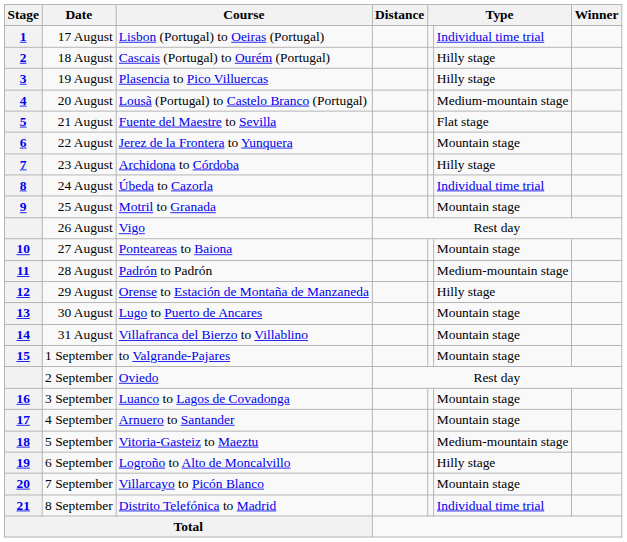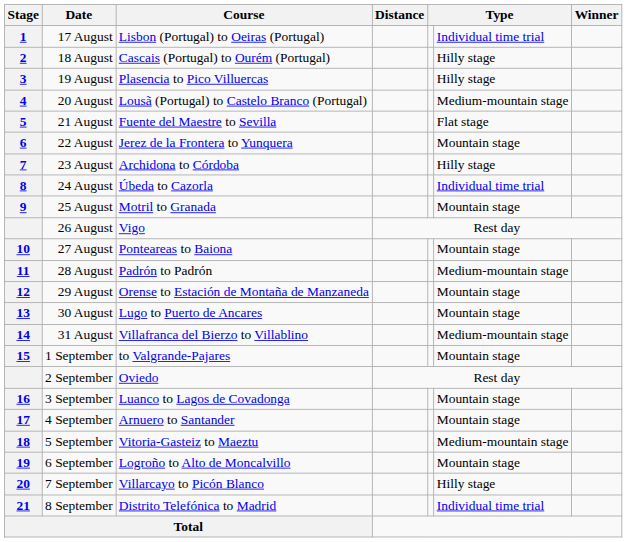 <table class="wikitable">
 <tr>
 <th scope="col">Stage</th>
 <th scope="col">Date</th>
 <th scope="col">Course</th>
 <th scope="col">Distance</th>
 <th scope="col" colspan="2">Type</th>
 <th scope="col">Winner</th>
 </tr>
 <tr>
 <th scope="row"><a href='#'>1</a></th>
 <td style="text-align:right">17 August</td>
 <td><a href='#'>Lisbon</a> (Portugal) to <a href='#'>Oeiras</a> (Portugal)</td>
 <td style="text-align:center;"></td>
 <td></td>
 <td><a href='#'>Individual time trial</a></td>
 <td></td>
 </tr>
 <tr>
 <th scope="row"><a href='#'>2</a></th>
 <td style="text-align:right">18 August</td>
 <td><a href='#'>Cascais</a> (Portugal) to <a href='#'>Ourém</a> (Portugal)</td>
 <td style="text-align:center;"></td>
 <td></td>
 <td>Hilly stage</td>
 <td></td>
 </tr>
 <tr>
 <th scope="row"><a href='#'>3</a></th>
 <td style="text-align:right">19 August</td>
 <td><a href='#'>Plasencia</a> to <a href='#'>Pico Villuercas</a></td>
 <td style="text-align:center;"></td>
 <td></td>
 <td>Hilly stage</td>
 <td></td>
 </tr>
 <tr>
 <th scope="row"><a href='#'>4</a></th>
 <td style="text-align:right">20 August</td>
 <td><a href='#'>Lousã</a> (Portugal) to <a href='#'>Castelo Branco</a> (Portugal)</td>
 <td style="text-align:center;"></td>
 <td></td>
 <td>Medium-mountain stage</td>
 <td></td>
 </tr>
 <tr>
 <th scope="row"><a href='#'>5</a></th>
 <td style="text-align:right">21 August</td>
 <td><a href='#'>Fuente del Maestre</a> to <a href='#'>Sevilla</a></td>
 <td style="text-align:center;"></td>
 <td></td>
 <td>Flat stage</td>
 <td></td>
 </tr>
 <tr>
 <th scope="row"><a href='#'>6</a></th>
 <td style="text-align:right">22 August</td>
 <td><a href='#'>Jerez de la Frontera</a> to <a href='#'>Yunquera</a></td>
 <td style="text-align:center;"></td>
 <td></td>
 <td>Mountain stage</td>
 <td></td>
 </tr>
 <tr>
 <th scope="row"><a href='#'>7</a></th>
 <td style="text-align:right">23 August</td>
 <td><a href='#'>Archidona</a> to <a href='#'>Córdoba</a></td>
 <td style="text-align:center;"></td>
 <td></td>
 <td>Hilly stage</td>
 <td></td>
 </tr>
 <tr>
 <th scope="row"><a href='#'>8</a></th>
 <td style="text-align:right">24 August</td>
 <td><a href='#'>Úbeda</a> to <a href='#'>Cazorla</a></td>
 <td style="text-align:center;"></td>
 <td></td>
 <td><a href='#'>Individual time trial</a></td>
 <td></td>
 </tr>
 <tr>
 <th scope="row"><a href='#'>9</a></th>
 <td style="text-align:right">25 August</td>
 <td><a href='#'>Motril</a> to <a href='#'>Granada</a></td>
 <td style="text-align:center;"></td>
 <td></td>
 <td>Mountain stage</td>
 <td></td>
 </tr>
 <tr>
 <th scope="row"></th>
 <td style="text-align:right">26 August</td>
 <td><a href='#'>Vigo</a></td>
 <td style="text-align:center" colspan="4">Rest day</td>
 </tr>
 <tr>
 <th scope="row"><a href='#'>10</a></th>
 <td style="text-align:right">27 August</td>
 <td><a href='#'>Ponteareas</a> to <a href='#'>Baiona</a></td>
 <td style="text-align:center;"></td>
 <td></td>
 <td>Mountain stage</td>
 <td></td>
 </tr>
 <tr>
 <th scope="row"><a href='#'>11</a></th>
 <td style="text-align:right">28 August</td>
 <td><a href='#'>Padrón</a> to Padrón</td>
 <td style="text-align:center;"></td>
 <td></td>
 <td>Medium-mountain stage</td>
 <td></td>
 </tr>
 <tr>
 <th scope="row"><a href='#'>12</a></th>
 <td style="text-align:right">29 August</td>
 <td><a href='#'>Orense</a> to <a href='#'>Estación de Montaña de Manzaneda</a></td>
 <td style="text-align:center;"></td>
 <td></td>
-<td>Hilly stage</td>
+<td>Mountain stage</td>
 <td></td>
 </tr>
 <tr>
 <th scope="row"><a href='#'>13</a></th>
 <td style="text-align:right">30 August</td>
 <td><a href='#'>Lugo</a> to <a href='#'>Puerto de Ancares</a></td>
 <td style="text-align:center;"></td>
 <td></td>
 <td>Mountain stage</td>
 <td></td>
 </tr>
 <tr>
 <th scope="row"><a href='#'>14</a></th>
 <td style="text-align:right">31 August</td>
 <td><a href='#'>Villafranca del Bierzo</a> to <a href='#'>Villablino</a></td>
 <td style="text-align:center;"></td>
 <td></td>
-<td>Mountain stage</td>
+<td>Medium-mountain stage</td>
 <td></td>
 </tr>
 <tr>
 <th scope="row"><a href='#'>15</a></th>
 <td style="text-align:right">1 September</td>
 <td> to <a href='#'>Valgrande-Pajares</a></td>
 <td style="text-align:center;"></td>
 <td></td>
 <td>Mountain stage</td>
 <td></td>
 </tr>
 <tr>
 <th scope="row"></th>
 <td style="text-align:right">2 September</td>
 <td><a href='#'>Oviedo</a></td>
 <td style="text-align:center" colspan="4">Rest day</td>
 </tr>
 <tr>
 <th scope="row"><a href='#'>16</a></th>
 <td style="text-align:right">3 September</td>
 <td><a href='#'>Luanco</a> to <a href='#'>Lagos de Covadonga</a></td>
 <td style="text-align:center;"></td>
 <td></td>
 <td>Mountain stage</td>
 <td></td>
 </tr>
 <tr>
 <th scope="row"><a href='#'>17</a></th>
 <td style="text-align:right">4 September</td>
 <td><a href='#'>Arnuero</a> to <a href='#'>Santander</a></td>
 <td style="text-align:center;"></td>
 <td></td>
 <td>Mountain stage</td>
 <td></td>
 </tr>
 <tr>
 <th scope="row"><a href='#'>18</a></th>
 <td style="text-align:right">5 September</td>
 <td><a href='#'>Vitoria-Gasteiz</a> to <a href='#'>Maeztu</a></td>
 <td style="text-align:center;"></td>
 <td></td>
 <td>Medium-mountain stage</td>
 <td></td>
 </tr>
 <tr>
 <th scope="row"><a href='#'>19</a></th>
 <td style="text-align:right">6 September</td>
 <td><a href='#'>Logroño</a> to <a href='#'>Alto de Moncalvillo</a></td>
 <td style="text-align:center;"></td>
 <td></td>
-<td>Hilly stage</td>
+<td>Mountain stage</td>
 <td></td>
 </tr>
 <tr>
 <th scope="row"><a href='#'>20</a></th>
 <td style="text-align:right">7 September</td>
 <td><a href='#'>Villarcayo</a> to <a href='#'>Picón Blanco</a></td>
 <td style="text-align:center;"></td>
 <td></td>
-<td>Mountain stage</td>
+<td>Hilly stage</td>
 <td></td>
 </tr>
 <tr>
 <th scope="row"><a href='#'>21</a></th>
 <td style="text-align:right">8 September</td>
 <td><a href='#'>Distrito Telefónica</a> to <a href='#'>Madrid</a></td>
 <td style="text-align:center;"></td>
 <td></td>
 <td><a href='#'>Individual time trial</a></td>
 <td></td>
 </tr>
 <tr>
 <th colspan="3">Total</th>
 <td colspan="4" style="text-align:center"></td>
 </tr>
 </table>
